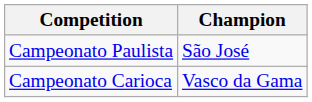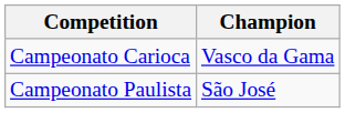 <table class="wikitable">
 <tr>
 <th>Competition</th>
 <th>Champion</th>
 </tr>
 <tr>
+<td><a href='#'>Campeonato Carioca</a></td>
+<td><a href='#'>Vasco da Gama</a></td>
+</tr>
+<tr>
 <td><a href='#'>Campeonato Paulista</a></td>
 <td><a href='#'>São José</a></td>
 </tr>
-<tr>
-<td><a href='#'>Campeonato Carioca</a></td>
-<td><a href='#'>Vasco da Gama</a></td>
-</tr>
 </table>
